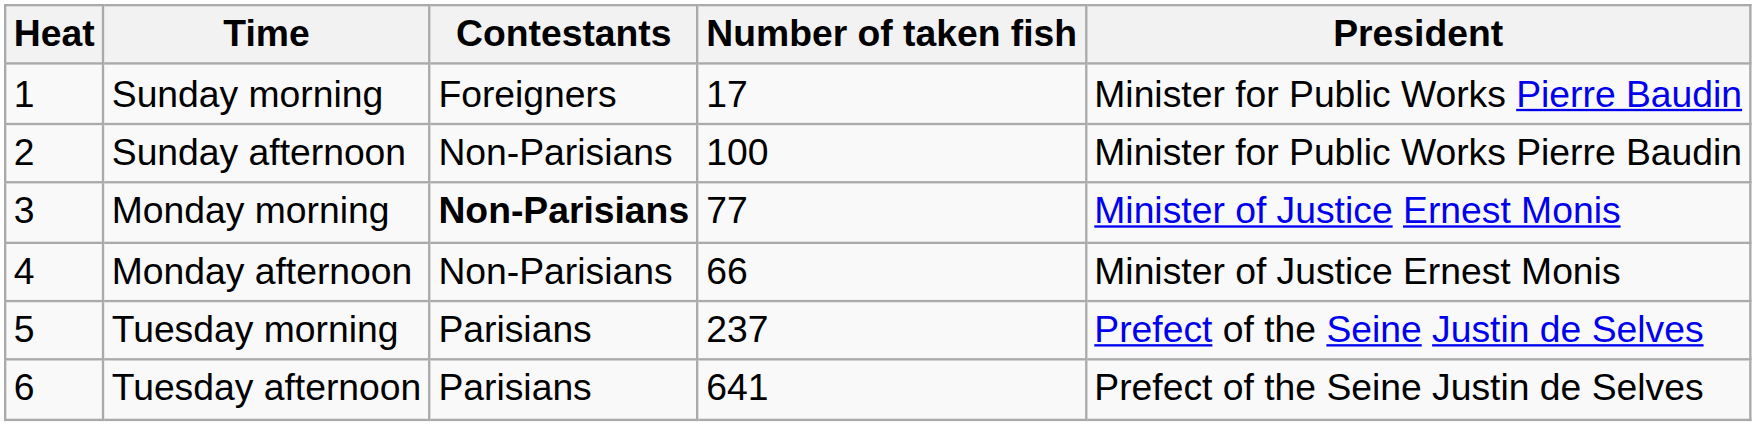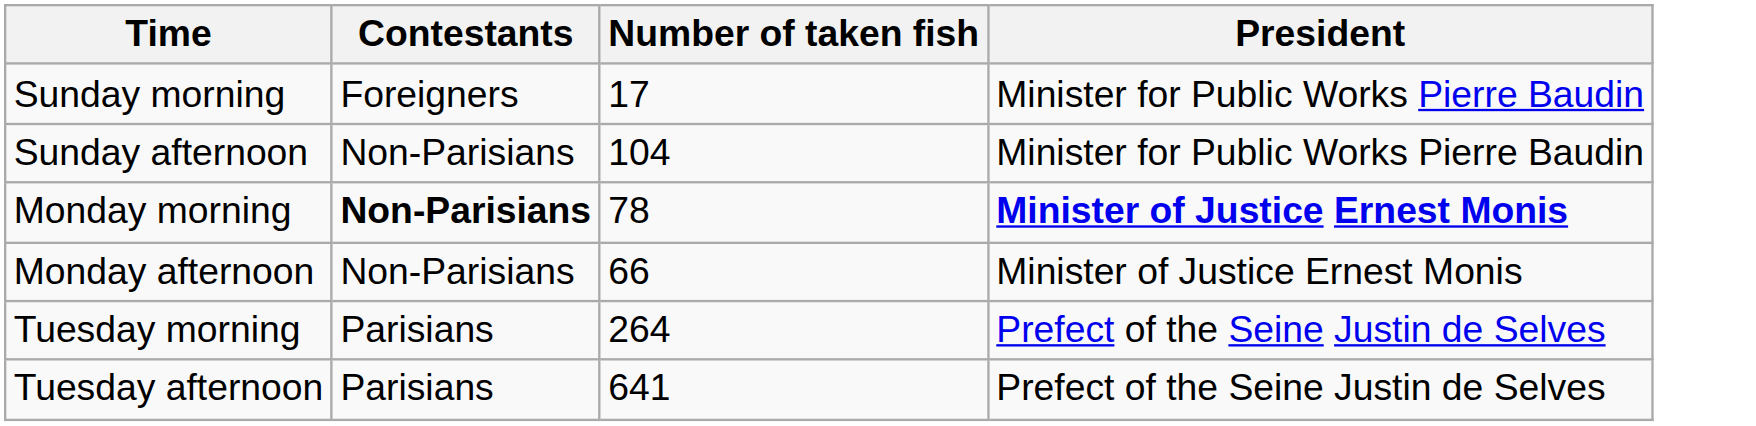 <table class="wikitable">
 <tr>
-<th>Heat</th>
 <th>Time</th>
 <th>Contestants</th>
 <th>Number of taken fish</th>
 <th>President</th>
 </tr>
 <tr>
-<td>1</td>
 <td>Sunday morning</td>
 <td>Foreigners</td>
 <td>17</td>
 <td>Minister for Public Works <a href='#'>Pierre Baudin</a></td>
 </tr>
 <tr>
-<td>2</td>
 <td>Sunday afternoon</td>
 <td>Non-Parisians</td>
-<td>100</td>
+<td>104</td>
 <td>Minister for Public Works Pierre Baudin</td>
 </tr>
 <tr>
-<td>3</td>
 <td>Monday morning</td>
 <td><strong>Non-Parisians</strong></td>
-<td>77</td>
-<td><a href='#'>Minister of Justice</a> <a href='#'>Ernest Monis</a></td>
+<td>78</td>
+<td><strong><a href='#'>Minister of Justice</a> <a href='#'>Ernest Monis</a></strong></td>
 </tr>
 <tr>
-<td>4</td>
 <td>Monday afternoon</td>
 <td>Non-Parisians</td>
 <td>66</td>
 <td>Minister of Justice Ernest Monis</td>
 </tr>
 <tr>
-<td>5</td>
 <td>Tuesday morning</td>
 <td>Parisians</td>
-<td>237</td>
+<td>264</td>
 <td><a href='#'>Prefect</a> of the <a href='#'>Seine</a> <a href='#'>Justin de Selves</a></td>
 </tr>
 <tr>
-<td>6</td>
 <td>Tuesday afternoon</td>
 <td>Parisians</td>
 <td>641</td>
 <td>Prefect of the Seine Justin de Selves</td>
 </tr>
 </table>
